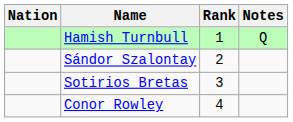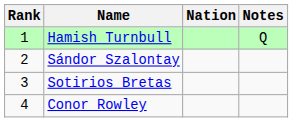 <table class="wikitable sortable" style="text-align:center">
 <tr>
+<th>Rank</th>
+<th>Name</th>
 <th>Nation</th>
-<th>Name</th>
-<th>Rank</th>
 <th>Notes</th>
 </tr>
 <tr bgcolor=bbffbb>
+<td>1</td>
+<td align=left><a href='#'>Hamish Turnbull</a></td>
 <td align=left></td>
-<td align=left><a href='#'>Hamish Turnbull</a></td>
-<td>1</td>
 <td>Q</td>
 </tr>
 <tr>
+<td>2</td>
+<td align=left><a href='#'>Sándor Szalontay</a></td>
 <td align=left></td>
-<td align=left><a href='#'>Sándor Szalontay</a></td>
-<td>2</td>
 <td></td>
 </tr>
 <tr>
+<td>3</td>
+<td align=left><a href='#'>Sotirios Bretas</a></td>
 <td align=left></td>
-<td align=left><a href='#'>Sotirios Bretas</a></td>
-<td>3</td>
 <td></td>
 </tr>
 <tr>
+<td>4</td>
+<td align=left><a href='#'>Conor Rowley</a></td>
 <td align=left></td>
-<td align=left><a href='#'>Conor Rowley</a></td>
-<td>4</td>
 <td></td>
 </tr>
 </table>
